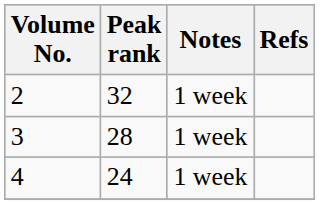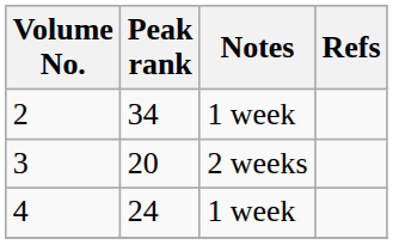 <table class="wikitable">
 <tr>
 <th>Volume<br>No.</th>
 <th>Peak<br>rank</th>
 <th>Notes</th>
 <th>Refs</th>
 </tr>
 <tr>
 <td>2</td>
-<td>32</td>
+<td>34</td>
 <td>1 week</td>
 <td></td>
 </tr>
 <tr>
 <td>3</td>
-<td>28</td>
-<td>1 week</td>
+<td>20</td>
+<td>2 weeks</td>
 <td></td>
 </tr>
 <tr>
 <td>4</td>
 <td>24</td>
 <td>1 week</td>
 <td></td>
 </tr>
 <tr>
 </tr>
 </table>
